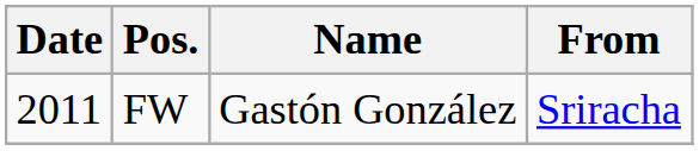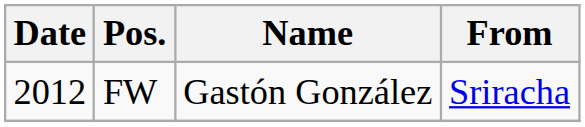 <table class="wikitable">
 <tr>
 <th>Date</th>
 <th>Pos.</th>
 <th>Name</th>
 <th>From</th>
 </tr>
 <tr>
-<td>2011</td>
+<td>2012</td>
 <td>FW</td>
 <td> Gastón González</td>
 <td> <a href='#'>Sriracha</a></td>
 </tr>
 <tr>
 </tr>
 </table>
